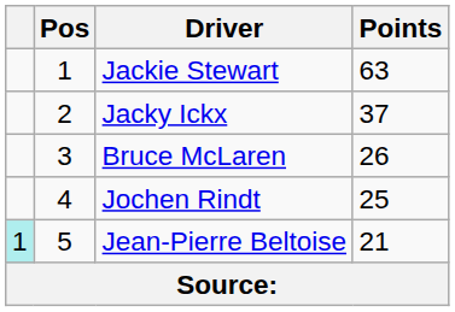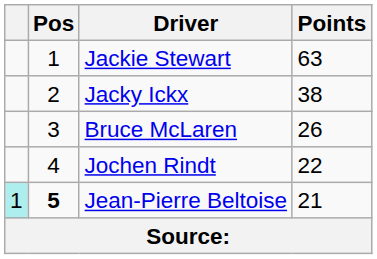 <table class="wikitable" style="font-size: 95%;">
 <tr>
 <th></th>
 <th>Pos</th>
 <th>Driver</th>
 <th>Points</th>
 </tr>
 <tr>
 <td align="left"></td>
 <td style="text-align:center;">1</td>
 <td> <a href='#'>Jackie Stewart</a></td>
 <td style="text-align:left;">63</td>
 </tr>
 <tr>
 <td align="left"></td>
 <td style="text-align:center;">2</td>
 <td> <a href='#'>Jacky Ickx</a></td>
-<td style="text-align:left;">37</td>
+<td style="text-align:left;">38</td>
 </tr>
 <tr>
 <td align="left"></td>
 <td style="text-align:center;">3</td>
 <td> <a href='#'>Bruce McLaren</a></td>
 <td style="text-align:left;">26</td>
 </tr>
 <tr>
 <td align="left"></td>
 <td style="text-align:center;">4</td>
 <td> <a href='#'>Jochen Rindt</a></td>
-<td style="text-align:left;">25</td>
+<td style="text-align:left;">22</td>
 </tr>
 <tr>
 <td align="left" style="background: paleturquoise;"> 1</td>
-<td style="text-align:center;">5</td>
+<td style="text-align:center;"><strong>5</strong></td>
 <td> <a href='#'>Jean-Pierre Beltoise</a></td>
 <td style="text-align:left;">21</td>
 </tr>
 <tr>
 <th colspan=4>Source: </th>
 </tr>
 </table>
